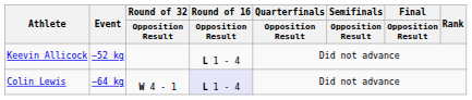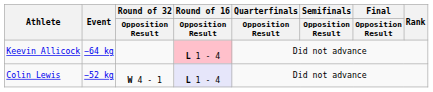 <table class="wikitable" style="font-size:90%;">
 <tr>
 <th rowspan=2>Athlete</th>
 <th rowspan=2>Event</th>
 <th>Round of 32</th>
 <th>Round of 16</th>
 <th>Quarterfinals</th>
 <th>Semifinals</th>
 <th>Final</th>
 <th rowspan=2>Rank</th>
 </tr>
 <tr style="font-size:95%">
 <th>Opposition<br>Result</th>
 <th>Opposition<br>Result</th>
 <th>Opposition<br>Result</th>
 <th>Opposition<br>Result</th>
 <th>Opposition<br>Result</th>
 </tr>
 <tr align=center>
 <td align=left><a href='#'>Keevin Allicock</a></td>
-<td align=left><a href='#'>−52 kg</a></td>
+<td align=left><a href='#'>−64 kg</a></td>
 <td></td>
-<td><br><strong>L</strong> 1 - 4</td>
+<td style="background: pink;"><br><strong>L</strong> 1 - 4</td>
 <td colspan=4>Did not advance</td>
 </tr>
 <tr align=center>
 <td align=left><a href='#'>Colin Lewis</a></td>
-<td align=left><a href='#'>−64 kg</a></td>
+<td align=left><a href='#'>−52 kg</a></td>
 <td><br> <strong>W</strong> 4 - 1</td>
 <td style="background: lavender;"><br> <strong>L</strong> 1 - 4</td>
 <td colspan=4>Did not advance</td>
 </tr>
 </table>
